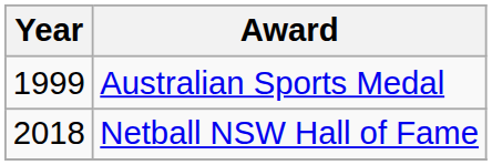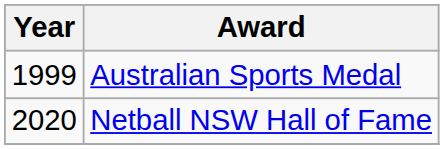 <table class="wikitable collapsible">
 <tr>
 <th>Year</th>
 <th>Award</th>
 </tr>
 <tr>
 <td>1999</td>
 <td><a href='#'>Australian Sports Medal</a></td>
 </tr>
 <tr>
-<td>2018</td>
+<td>2020</td>
 <td><a href='#'>Netball NSW Hall of Fame</a></td>
 </tr>
 <tr>
 </tr>
 </table>
